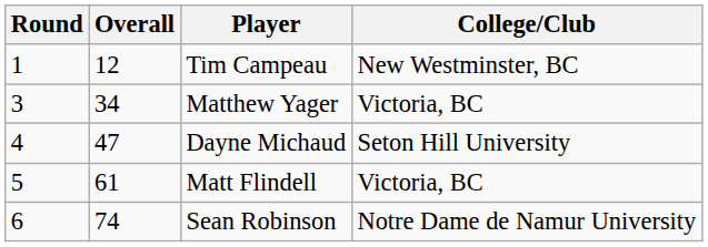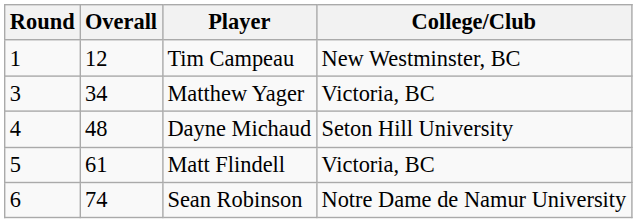 <table class="wikitable">
 <tr>
 <th>Round</th>
 <th>Overall</th>
 <th>Player</th>
 <th>College/Club</th>
 </tr>
 <tr>
 <td>1</td>
 <td>12</td>
 <td>Tim Campeau</td>
 <td>New Westminster, BC</td>
 </tr>
 <tr>
 <td>3</td>
 <td>34</td>
 <td>Matthew Yager</td>
 <td>Victoria, BC</td>
 </tr>
 <tr>
 <td>4</td>
-<td>47</td>
+<td>48</td>
 <td>Dayne Michaud</td>
 <td>Seton Hill University</td>
 </tr>
 <tr>
 <td>5</td>
 <td>61</td>
 <td>Matt Flindell</td>
 <td>Victoria, BC</td>
 </tr>
 <tr>
 <td>6</td>
 <td>74</td>
 <td>Sean Robinson</td>
 <td>Notre Dame de Namur University</td>
 </tr>
 </table>
